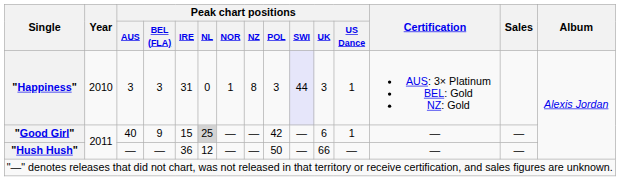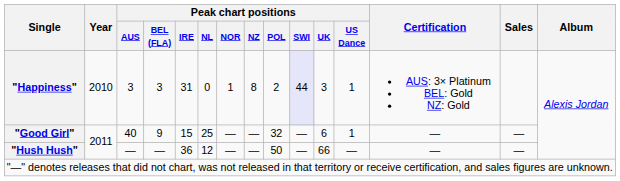 <table class="wikitable plainrowheaders" style="text-align:center;" border="1">
 <tr>
 <th rowspan="2">Single</th>
 <th rowspan="2">Year</th>
 <th colspan="10">Peak chart positions</th>
 <th rowspan="2"><a href='#'>Certification</a></th>
 <th rowspan="2">Sales</th>
 <th rowspan="2">Album</th>
 </tr>
 <tr>
 <th scope="col" "width:3em;font-size:80%;"><small><a href='#'>AUS</a></small><br></th>
 <th scope="col" "width:3em;font-size:80%;"><small><a href='#'>BEL<br>(FLA)</a></small><br></th>
 <th scope="col"  "width:3em;font-size:80%;"><small><a href='#'>IRE</a></small><br></th>
 <th scope="col" "width:3em;font-size:80%;"><small><a href='#'>NL</a></small><br></th>
 <th scope="col" "width:3em;font-size:80%;"><small><a href='#'>NOR</a></small><br></th>
 <th scope="col" "width:3em;font-size:80%;"><small><a href='#'>NZ</a></small><br></th>
 <th scope="col" "width:3em;font-size:80%;"><small><a href='#'>POL</a></small><br></th>
 <th scope="col" "width:3em;font-size:80%;"><small><a href='#'>SWI</a></small><br></th>
 <th scope="col" "width:3em;font-size:80%;"><small><a href='#'>UK</a></small><br></th>
 <th scope="col" "width:3em;font-size:80%;"><small><a href='#'>US<br>Dance</a></small><br></th>
 </tr>
 <tr>
 <th scope="row">"<a href='#'>Happiness</a>"</th>
 <td>2010</td>
 <td>3</td>
 <td>3</td>
 <td>31</td>
 <td>0</td>
 <td>1</td>
 <td>8</td>
-<td>3</td>
+<td>2</td>
 <td style="background: lavender;">44</td>
 <td>3</td>
 <td>1</td>
 <td><br><ul><li><a href='#'>AUS</a>: 3× Platinum</li><li><a href='#'>BEL</a>: Gold</li><li><a href='#'>NZ</a>: Gold</li></ul></td>
 <td></td>
 <td rowspan="3"><em><a href='#'>Alexis Jordan</a></em></td>
 </tr>
 <tr>
 <th scope="row">"<a href='#'>Good Girl</a>"</th>
 <td rowspan=2>2011</td>
 <td>40</td>
 <td>9</td>
 <td>15</td>
-<td style="background: lightgrey;">25</td>
+<td>25</td>
 <td>—</td>
 <td>—</td>
-<td>42</td>
+<td>32</td>
 <td>—</td>
 <td>6</td>
 <td>1</td>
 <td>—</td>
 <td>—</td>
 </tr>
 <tr>
 <th scope="row">"<a href='#'>Hush Hush</a>"</th>
 <td>—</td>
 <td>—</td>
 <td>36</td>
 <td>12</td>
 <td>—</td>
 <td>—</td>
 <td>50</td>
 <td>—</td>
 <td>66</td>
 <td>—</td>
 <td>—</td>
 <td>—</td>
 </tr>
 <tr>
 <td colspan="15" "font-size:9pt">"—" denotes releases that did not chart, was not released in that territory or receive certification, and sales figures are unknown.</td>
 </tr>
 </table>
